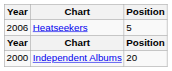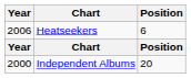 <table class="wikitable">
 <tr>
 <th>Year</th>
 <th>Chart</th>
 <th>Position</th>
 </tr>
 <tr>
 <td>2006</td>
 <td><a href='#'>Heatseekers</a></td>
-<td>5</td>
+<td>6</td>
 </tr>
 <tr>
 <th>Year</th>
 <th>Chart</th>
 <th>Position</th>
 </tr>
 <tr>
 <td>2000</td>
 <td><a href='#'>Independent Albums</a></td>
 <td>20</td>
 </tr>
 </table>
